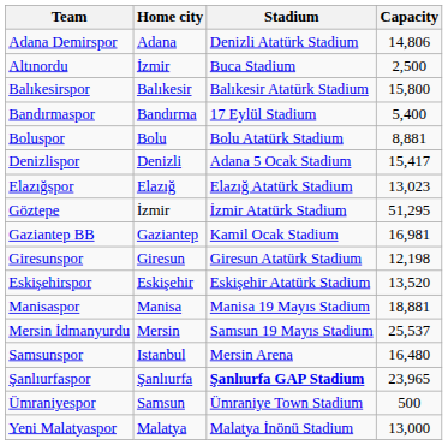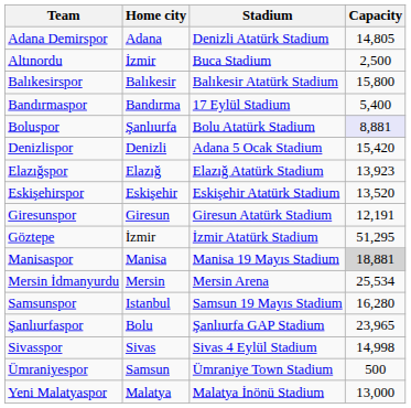 <table class="wikitable sortable" style="text-align: left;">
 <tr>
 <th>Team</th>
 <th>Home city</th>
 <th>Stadium</th>
 <th>Capacity</th>
 </tr>
 <tr>
 <td><a href='#'>Adana Demirspor</a></td>
 <td><a href='#'>Adana</a></td>
 <td><a href='#'>Denizli Atatürk Stadium</a></td>
-<td align=center>14,806</td>
+<td align=center>14,805</td>
 </tr>
 <tr>
 <td><a href='#'>Altınordu</a></td>
 <td><a href='#'>İzmir</a></td>
 <td><a href='#'>Buca Stadium</a></td>
 <td align=center>2,500</td>
 </tr>
 <tr>
 <td><a href='#'>Balıkesirspor</a></td>
 <td><a href='#'>Balıkesir</a></td>
 <td><a href='#'>Balıkesir Atatürk Stadium</a></td>
 <td align=center>15,800</td>
 </tr>
 <tr>
 <td><a href='#'>Bandırmaspor</a></td>
 <td><a href='#'>Bandırma</a></td>
 <td><a href='#'>17 Eylül Stadium</a></td>
 <td align=center>5,400</td>
 </tr>
 <tr>
 <td><a href='#'>Boluspor</a></td>
-<td><a href='#'>Bolu</a></td>
+<td><a href='#'>Şanlıurfa</a></td>
 <td><a href='#'>Bolu Atatürk Stadium</a></td>
-<td align=center>8,881</td>
+<td align=center style="background: lavender;">8,881</td>
 </tr>
 <tr>
 <td><a href='#'>Denizlispor</a></td>
 <td><a href='#'>Denizli</a></td>
 <td><a href='#'>Adana 5 Ocak Stadium</a></td>
-<td align=center>15,417</td>
+<td align=center>15,420</td>
 </tr>
 <tr>
 <td><a href='#'>Elazığspor</a></td>
 <td><a href='#'>Elazığ</a></td>
 <td><a href='#'>Elazığ Atatürk Stadium</a></td>
-<td align=center>13,023</td>
+<td align=center>13,923</td>
+</tr>
+<tr>
+<td><a href='#'>Eskişehirspor</a></td>
+<td><a href='#'>Eskişehir</a></td>
+<td><a href='#'>Eskişehir Atatürk Stadium</a></td>
+<td align=center>13,520</td>
+</tr>
+<tr>
+<td><a href='#'>Giresunspor</a></td>
+<td><a href='#'>Giresun</a></td>
+<td><a href='#'>Giresun Atatürk Stadium</a></td>
+<td align=center>12,191</td>
 </tr>
 <tr>
 <td><a href='#'>Göztepe</a></td>
 <td>İzmir</td>
 <td><a href='#'>İzmir Atatürk Stadium</a></td>
 <td align=center>51,295</td>
 </tr>
 <tr>
-<td><a href='#'>Gaziantep BB</a></td>
-<td><a href='#'>Gaziantep</a></td>
-<td><a href='#'>Kamil Ocak Stadium</a></td>
-<td align=center>16,981</td>
-</tr>
-<tr>
-<td><a href='#'>Giresunspor</a></td>
-<td><a href='#'>Giresun</a></td>
-<td><a href='#'>Giresun Atatürk Stadium</a></td>
-<td align=center>12,198</td>
-</tr>
-<tr>
-<td><a href='#'>Eskişehirspor</a></td>
-<td><a href='#'>Eskişehir</a></td>
-<td><a href='#'>Eskişehir Atatürk Stadium</a></td>
-<td align=center>13,520</td>
-</tr>
-<tr>
 <td><a href='#'>Manisaspor</a></td>
 <td><a href='#'>Manisa</a></td>
 <td><a href='#'>Manisa 19 Mayıs Stadium</a></td>
-<td align=center>18,881</td>
+<td align=center style="background: lightgrey;">18,881</td>
 </tr>
 <tr>
 <td><a href='#'>Mersin İdmanyurdu</a></td>
 <td><a href='#'>Mersin</a></td>
-<td><a href='#'>Samsun 19 Mayıs Stadium</a></td>
-<td align=center>25,537</td>
+<td><a href='#'>Mersin Arena</a></td>
+<td align=center>25,534</td>
 </tr>
 <tr>
 <td><a href='#'>Samsunspor</a></td>
 <td><a href='#'>Istanbul</a></td>
-<td><a href='#'>Mersin Arena</a></td>
-<td align=center>16,480</td>
+<td><a href='#'>Samsun 19 Mayıs Stadium</a></td>
+<td align=center>16,280</td>
 </tr>
 <tr>
 <td><a href='#'>Şanlıurfaspor</a></td>
-<td><a href='#'>Şanlıurfa</a></td>
-<td><strong><a href='#'>Şanlıurfa GAP Stadium</a></strong></td>
+<td><a href='#'>Bolu</a></td>
+<td><a href='#'>Şanlıurfa GAP Stadium</a></td>
 <td align=center>23,965</td>
+</tr>
+<tr>
+<td><a href='#'>Sivasspor</a></td>
+<td><a href='#'>Sivas</a></td>
+<td><a href='#'>Sivas 4 Eylül Stadium</a></td>
+<td align=center>14,998</td>
 </tr>
 <tr>
 <td><a href='#'>Ümraniyespor</a></td>
 <td><a href='#'>Samsun</a></td>
 <td><a href='#'>Ümraniye Town Stadium</a></td>
 <td align=center>500</td>
 </tr>
 <tr>
 <td><a href='#'>Yeni Malatyaspor</a></td>
 <td><a href='#'>Malatya</a></td>
 <td><a href='#'>Malatya İnönü Stadium</a></td>
 <td align=center>13,000</td>
 </tr>
 </table>
